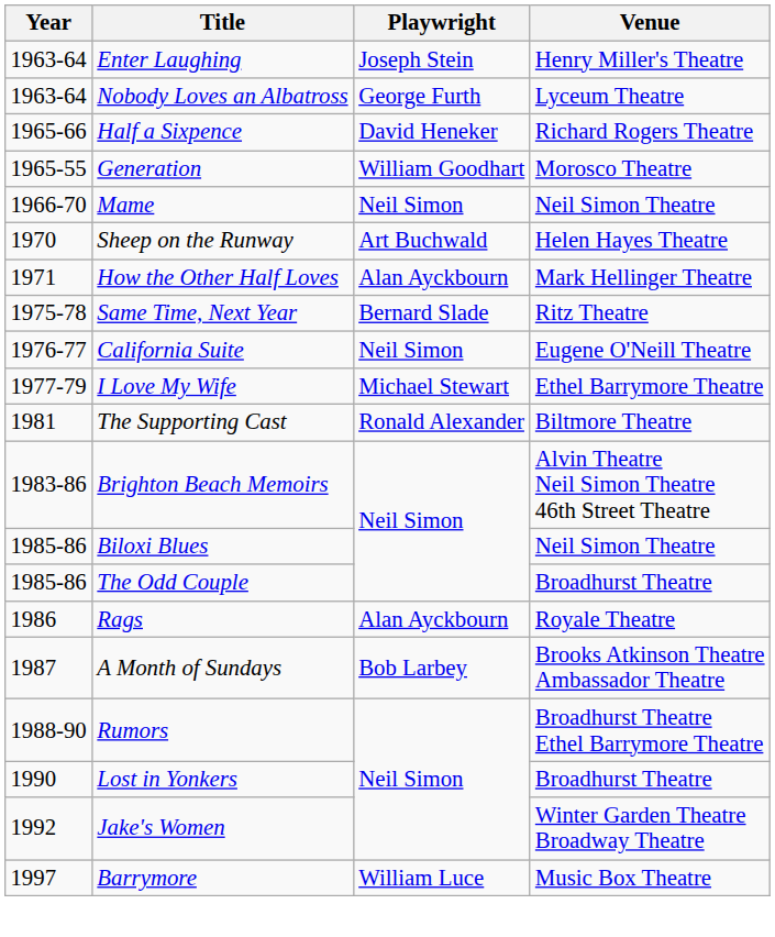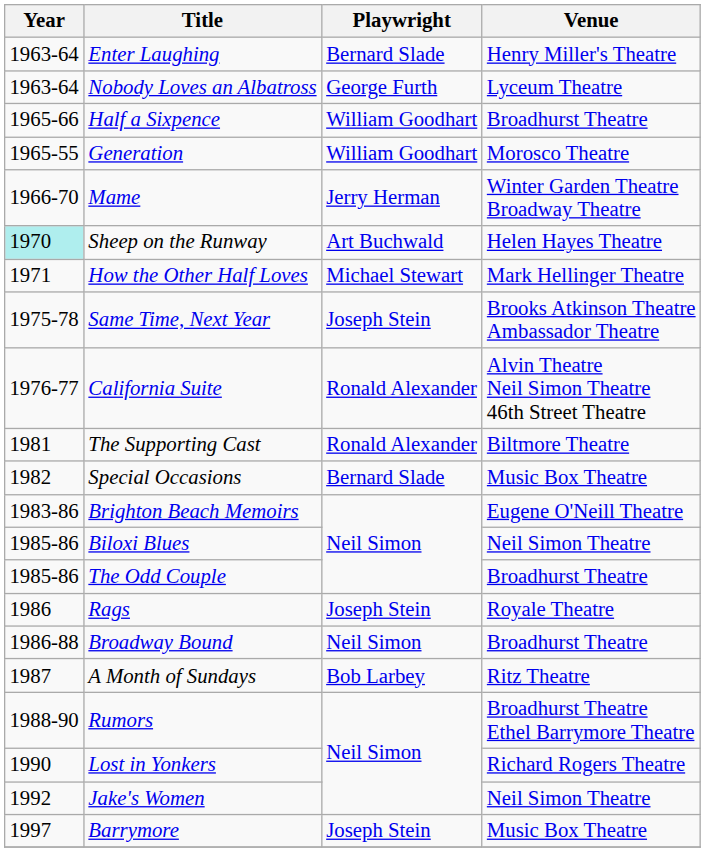 <table class="wikitable">
 <tr>
 <th>Year</th>
 <th>Title</th>
 <th>Playwright</th>
 <th>Venue</th>
 </tr>
 <tr>
 <td>1963-64</td>
 <td><em><a href='#'>Enter Laughing</a></em></td>
-<td><a href='#'>Joseph Stein</a></td>
+<td><a href='#'>Bernard Slade</a></td>
 <td><a href='#'>Henry Miller's Theatre</a></td>
 </tr>
 <tr>
 <td>1963-64</td>
 <td><em><a href='#'>Nobody Loves an Albatross</a></em></td>
 <td><a href='#'>George Furth</a></td>
 <td><a href='#'>Lyceum Theatre</a></td>
 </tr>
 <tr>
 <td>1965-66</td>
 <td><em><a href='#'>Half a Sixpence</a></em></td>
-<td><a href='#'>David Heneker</a></td>
-<td><a href='#'>Richard Rogers Theatre</a></td>
+<td><a href='#'>William Goodhart</a></td>
+<td><a href='#'>Broadhurst Theatre</a></td>
 </tr>
 <tr>
 <td>1965-55</td>
 <td><em><a href='#'>Generation</a></em></td>
 <td><a href='#'>William Goodhart</a></td>
 <td><a href='#'>Morosco Theatre</a></td>
 </tr>
 <tr>
 <td>1966-70</td>
 <td><em><a href='#'>Mame</a></em></td>
-<td><a href='#'>Neil Simon</a></td>
-<td><a href='#'>Neil Simon Theatre</a></td>
+<td><a href='#'>Jerry Herman</a></td>
+<td><a href='#'>Winter Garden Theatre</a> <br> <a href='#'>Broadway Theatre</a></td>
 </tr>
 <tr>
-<td>1970</td>
+<td style="background: paleturquoise;">1970</td>
 <td><em>Sheep on the Runway</em></td>
 <td><a href='#'>Art Buchwald</a></td>
 <td><a href='#'>Helen Hayes Theatre</a></td>
 </tr>
 <tr>
 <td>1971</td>
 <td><em><a href='#'>How the Other Half Loves</a></em></td>
-<td><a href='#'>Alan Ayckbourn</a></td>
+<td><a href='#'>Michael Stewart</a></td>
 <td><a href='#'>Mark Hellinger Theatre</a></td>
 </tr>
 <tr>
 <td>1975-78</td>
 <td><em><a href='#'>Same Time, Next Year</a></em></td>
-<td><a href='#'>Bernard Slade</a></td>
-<td><a href='#'>Ritz Theatre</a></td>
+<td><a href='#'>Joseph Stein</a></td>
+<td><a href='#'>Brooks Atkinson Theatre</a> <br> <a href='#'>Ambassador Theatre</a></td>
 </tr>
 <tr>
 <td>1976-77</td>
 <td><em><a href='#'>California Suite</a></em></td>
-<td><a href='#'>Neil Simon</a></td>
-<td><a href='#'>Eugene O'Neill Theatre</a></td>
-</tr>
-<tr>
-<td>1977-79</td>
-<td><em><a href='#'>I Love My Wife</a></em></td>
-<td><a href='#'>Michael Stewart</a></td>
-<td><a href='#'>Ethel Barrymore Theatre</a></td>
+<td><a href='#'>Ronald Alexander</a></td>
+<td><a href='#'>Alvin Theatre</a> <br> <a href='#'>Neil Simon Theatre</a> <br> 46th Street Theatre</td>
 </tr>
 <tr>
 <td>1981</td>
 <td><em>The Supporting Cast</em></td>
 <td><a href='#'>Ronald Alexander</a></td>
 <td><a href='#'>Biltmore Theatre</a></td>
 </tr>
 <tr>
+<td>1982</td>
+<td><em>Special Occasions</em></td>
+<td><a href='#'>Bernard Slade</a></td>
+<td><a href='#'>Music Box Theatre</a></td>
+</tr>
+<tr>
 <td>1983-86</td>
 <td><em><a href='#'>Brighton Beach Memoirs</a></em></td>
 <td rowspan=3><a href='#'>Neil Simon</a></td>
-<td><a href='#'>Alvin Theatre</a> <br> <a href='#'>Neil Simon Theatre</a> <br> 46th Street Theatre</td>
+<td><a href='#'>Eugene O'Neill Theatre</a></td>
 </tr>
 <tr>
 <td>1985-86</td>
 <td><em><a href='#'>Biloxi Blues</a></em></td>
 <td><a href='#'>Neil Simon Theatre</a></td>
 </tr>
 <tr>
 <td>1985-86</td>
 <td><em><a href='#'>The Odd Couple</a></em></td>
 <td><a href='#'>Broadhurst Theatre</a></td>
 </tr>
 <tr>
 <td>1986</td>
 <td><em><a href='#'>Rags</a></em></td>
-<td><a href='#'>Alan Ayckbourn</a></td>
+<td><a href='#'>Joseph Stein</a></td>
 <td><a href='#'>Royale Theatre</a></td>
+</tr>
+<tr>
+<td>1986-88</td>
+<td><em><a href='#'>Broadway Bound</a></em></td>
+<td><a href='#'>Neil Simon</a></td>
+<td><a href='#'>Broadhurst Theatre</a></td>
 </tr>
 <tr>
 <td>1987</td>
 <td><em>A Month of Sundays</em></td>
 <td><a href='#'>Bob Larbey</a></td>
-<td><a href='#'>Brooks Atkinson Theatre</a> <br> <a href='#'>Ambassador Theatre</a></td>
+<td><a href='#'>Ritz Theatre</a></td>
 </tr>
 <tr>
 <td>1988-90</td>
 <td><em><a href='#'>Rumors</a></em></td>
 <td rowspan=3><a href='#'>Neil Simon</a></td>
 <td><a href='#'>Broadhurst Theatre</a>  <br> <a href='#'>Ethel Barrymore Theatre</a></td>
 </tr>
 <tr>
 <td>1990</td>
 <td><em><a href='#'>Lost in Yonkers</a></em></td>
-<td><a href='#'>Broadhurst Theatre</a></td>
+<td><a href='#'>Richard Rogers Theatre</a></td>
 </tr>
 <tr>
 <td>1992</td>
 <td><em><a href='#'>Jake's Women</a></em></td>
-<td><a href='#'>Winter Garden Theatre</a> <br> <a href='#'>Broadway Theatre</a></td>
+<td><a href='#'>Neil Simon Theatre</a></td>
 </tr>
 <tr>
 <td>1997</td>
 <td><em><a href='#'>Barrymore</a></em></td>
-<td><a href='#'>William Luce</a></td>
+<td><a href='#'>Joseph Stein</a></td>
 <td><a href='#'>Music Box Theatre</a></td>
 </tr>
 <tr>
 </tr>
 </table>
